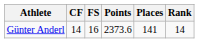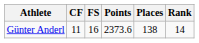 <table class="wikitable" border="1" style="font-size:90%">
 <tr>
 <th>Athlete</th>
 <th>CF</th>
 <th>FS</th>
 <th>Points</th>
 <th>Places</th>
 <th>Rank</th>
 </tr>
 <tr align=center>
 <td align=left><a href='#'>Günter Anderl</a></td>
-<td>14</td>
+<td>11</td>
 <td>16</td>
 <td>2373.6</td>
-<td>141</td>
+<td>138</td>
 <td>14</td>
 </tr>
 </table>
